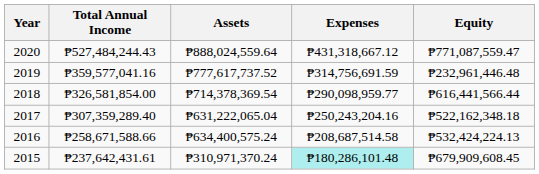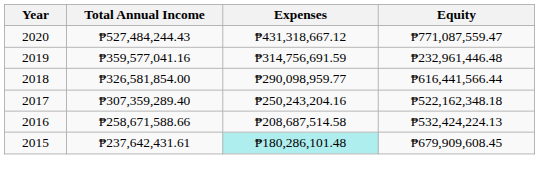 <table class="wikitable" style="text-align: center" width="50%">
 <tr>
 <th width="5%">Year</th>
 <th width="10%">Total Annual Income</th>
-<th width="10%">Assets</th>
 <th width="10%">Expenses</th>
 <th width="10%">Equity</th>
 </tr>
 <tr>
 <td>2020</td>
 <td>₱527,484,244.43 </td>
-<td>₱888,024,559.64 </td>
 <td>₱431,318,667.12 </td>
 <td>₱771,087,559.47 </td>
 </tr>
 <tr>
 <td>2019</td>
 <td>₱359,577,041.16 </td>
-<td>₱777,617,737.52 </td>
 <td>₱314,756,691.59 </td>
 <td>₱232,961,446.48</td>
 </tr>
 <tr>
 <td>2018</td>
 <td>₱326,581,854.00 </td>
-<td>₱714,378,369.54 </td>
 <td>₱290,098,959.77 </td>
 <td>₱616,441,566.44 </td>
 </tr>
 <tr>
 <td>2017</td>
 <td>₱307,359,289.40 </td>
-<td>₱631,222,065.04 </td>
 <td>₱250,243,204.16 </td>
 <td>₱522,162,348.18 </td>
 </tr>
 <tr>
 <td>2016</td>
 <td>₱258,671,588.66 </td>
-<td>₱634,400,575.24 </td>
 <td>₱208,687,514.58 </td>
 <td>₱532,424,224.13</td>
 </tr>
 <tr>
 <td>2015</td>
 <td>₱237,642,431.61</td>
-<td>₱310,971,370.24</td>
 <td style="background: paleturquoise;">₱180,286,101.48</td>
 <td>₱679,909,608.45 </td>
 </tr>
 </table>
